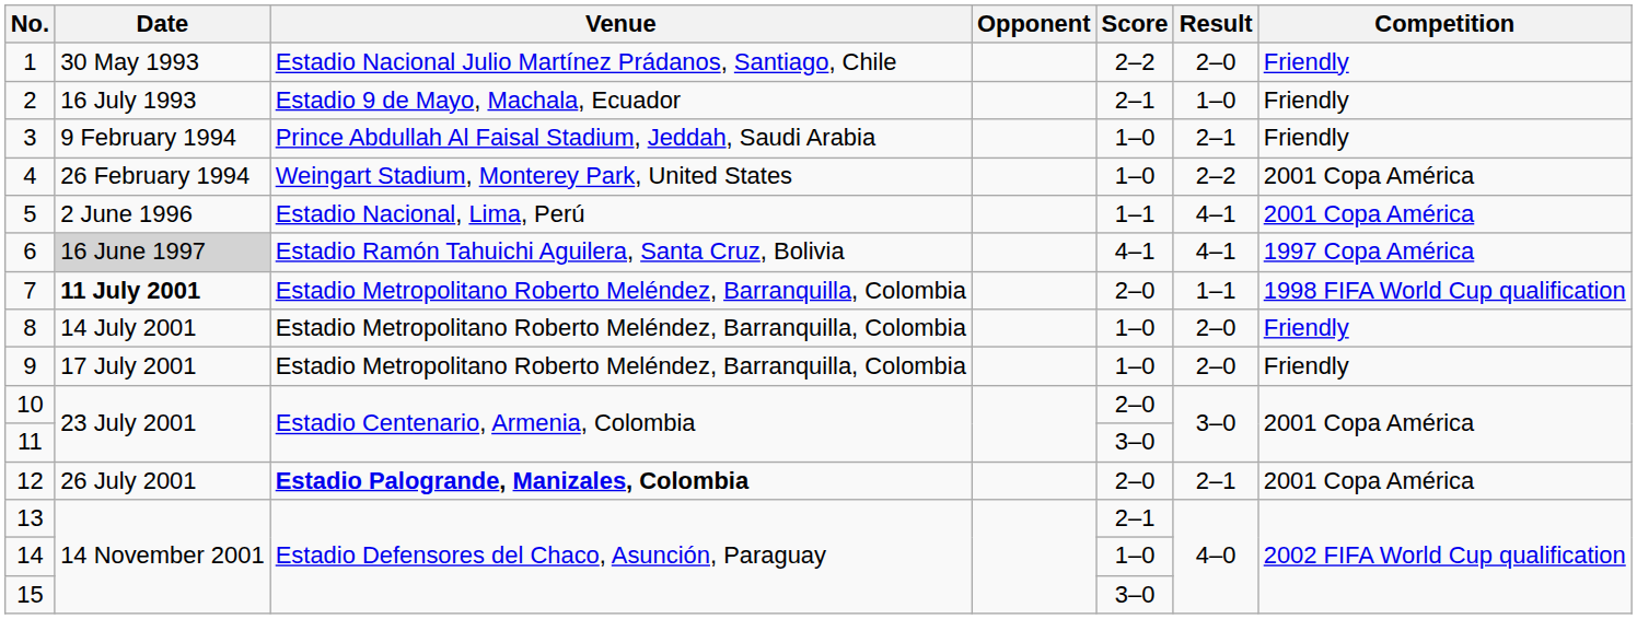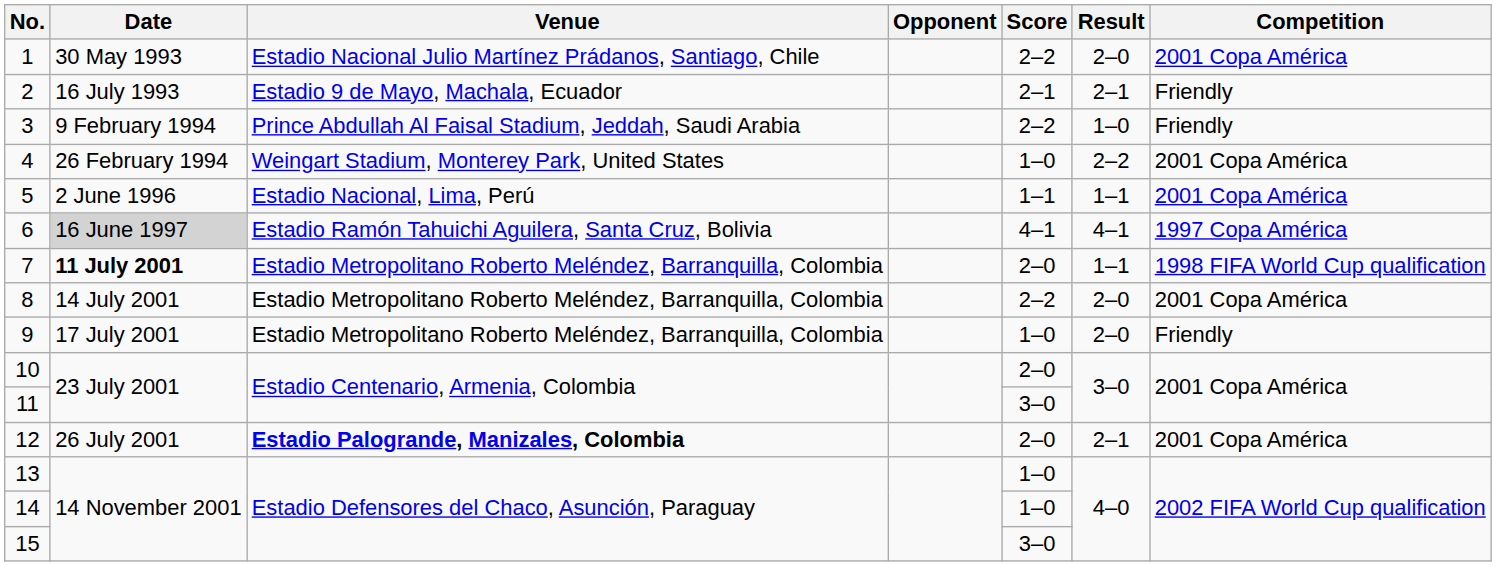 <table class="wikitable sortable">
 <tr>
 <th scope="col">No.</th>
 <th scope="col">Date</th>
 <th scope="col">Venue</th>
 <th scope="col">Opponent</th>
 <th scope="col">Score</th>
 <th scope="col">Result</th>
 <th scope="col">Competition</th>
 </tr>
 <tr>
 <td align="center">1</td>
 <td>30 May 1993</td>
 <td><a href='#'>Estadio Nacional Julio Martínez Prádanos</a>, <a href='#'>Santiago</a>, Chile</td>
 <td></td>
 <td align="center">2–2</td>
 <td align="center">2–0</td>
-<td><a href='#'>Friendly</a></td>
+<td><a href='#'>2001 Copa América</a></td>
 </tr>
 <tr>
 <td align="center">2</td>
 <td>16 July 1993</td>
 <td><a href='#'>Estadio 9 de Mayo</a>, <a href='#'>Machala</a>, Ecuador</td>
 <td></td>
 <td align="center">2–1</td>
-<td align="center">1–0</td>
+<td align="center">2–1</td>
 <td>Friendly</td>
 </tr>
 <tr>
 <td align="center">3</td>
 <td>9 February 1994</td>
 <td><a href='#'>Prince Abdullah Al Faisal Stadium</a>, <a href='#'>Jeddah</a>, Saudi Arabia</td>
 <td></td>
+<td align="center">2–2</td>
 <td align="center">1–0</td>
-<td align="center">2–1</td>
 <td>Friendly</td>
 </tr>
 <tr>
 <td align="center">4</td>
 <td>26 February 1994</td>
 <td><a href='#'>Weingart Stadium</a>, <a href='#'>Monterey Park</a>, United States</td>
 <td></td>
 <td align="center">1–0</td>
 <td align="center">2–2</td>
 <td>2001 Copa América</td>
 </tr>
 <tr>
 <td align="center">5</td>
 <td>2 June 1996</td>
 <td><a href='#'>Estadio Nacional</a>, <a href='#'>Lima</a>, Perú</td>
 <td></td>
 <td align="center">1–1</td>
-<td align="center">4–1</td>
+<td align="center">1–1</td>
 <td><a href='#'>2001 Copa América</a></td>
 </tr>
 <tr>
 <td align="center">6</td>
 <td style="background: lightgrey;">16 June 1997</td>
 <td><a href='#'>Estadio Ramón Tahuichi Aguilera</a>, <a href='#'>Santa Cruz</a>, Bolivia</td>
 <td></td>
 <td align="center">4–1</td>
 <td align="center">4–1</td>
 <td><a href='#'>1997 Copa América</a></td>
 </tr>
 <tr>
 <td align="center">7</td>
 <td><strong>11 July 2001</strong></td>
 <td><a href='#'>Estadio Metropolitano Roberto Meléndez</a>, <a href='#'>Barranquilla</a>, Colombia</td>
 <td></td>
 <td align="center">2–0</td>
 <td align="center">1–1</td>
 <td><a href='#'>1998 FIFA World Cup qualification</a></td>
 </tr>
 <tr>
 <td align="center">8</td>
 <td>14 July 2001</td>
 <td>Estadio Metropolitano Roberto Meléndez, Barranquilla, Colombia</td>
 <td></td>
-<td align="center">1–0</td>
+<td align="center">2–2</td>
 <td align="center">2–0</td>
-<td><a href='#'>Friendly</a></td>
+<td>2001 Copa América</td>
 </tr>
 <tr>
 <td align="center">9</td>
 <td>17 July 2001</td>
 <td>Estadio Metropolitano Roberto Meléndez, Barranquilla, Colombia</td>
 <td></td>
 <td align="center">1–0</td>
 <td align="center">2–0</td>
 <td>Friendly</td>
 </tr>
 <tr>
 <td align="center">10</td>
 <td rowspan="2">23 July 2001</td>
 <td rowspan="2"><a href='#'>Estadio Centenario</a>, <a href='#'>Armenia</a>, Colombia</td>
 <td rowspan="2"></td>
 <td align="center">2–0</td>
 <td rowspan="2" style="text-align:center">3–0</td>
 <td rowspan="2">2001 Copa América</td>
 </tr>
 <tr>
 <td align="center">11</td>
 <td align="center">3–0</td>
 </tr>
 <tr>
 <td align="center">12</td>
 <td>26 July 2001</td>
 <td><strong><a href='#'>Estadio Palogrande</a>, <a href='#'>Manizales</a>, Colombia</strong></td>
 <td></td>
 <td align="center">2–0</td>
 <td align="center">2–1</td>
 <td>2001 Copa América</td>
 </tr>
 <tr>
 <td align="center">13</td>
 <td rowspan="3">14 November 2001</td>
 <td rowspan="3"><a href='#'>Estadio Defensores del Chaco</a>, <a href='#'>Asunción</a>, Paraguay</td>
 <td rowspan="3"></td>
-<td align="center">2–1</td>
+<td align="center">1–0</td>
 <td rowspan="3" style="text-align:center">4–0</td>
 <td rowspan="3"><a href='#'>2002 FIFA World Cup qualification</a></td>
 </tr>
 <tr>
 <td align="center">14</td>
 <td align="center">1–0</td>
 </tr>
 <tr>
 <td align="center">15</td>
 <td align="center">3–0</td>
 </tr>
 </table>
